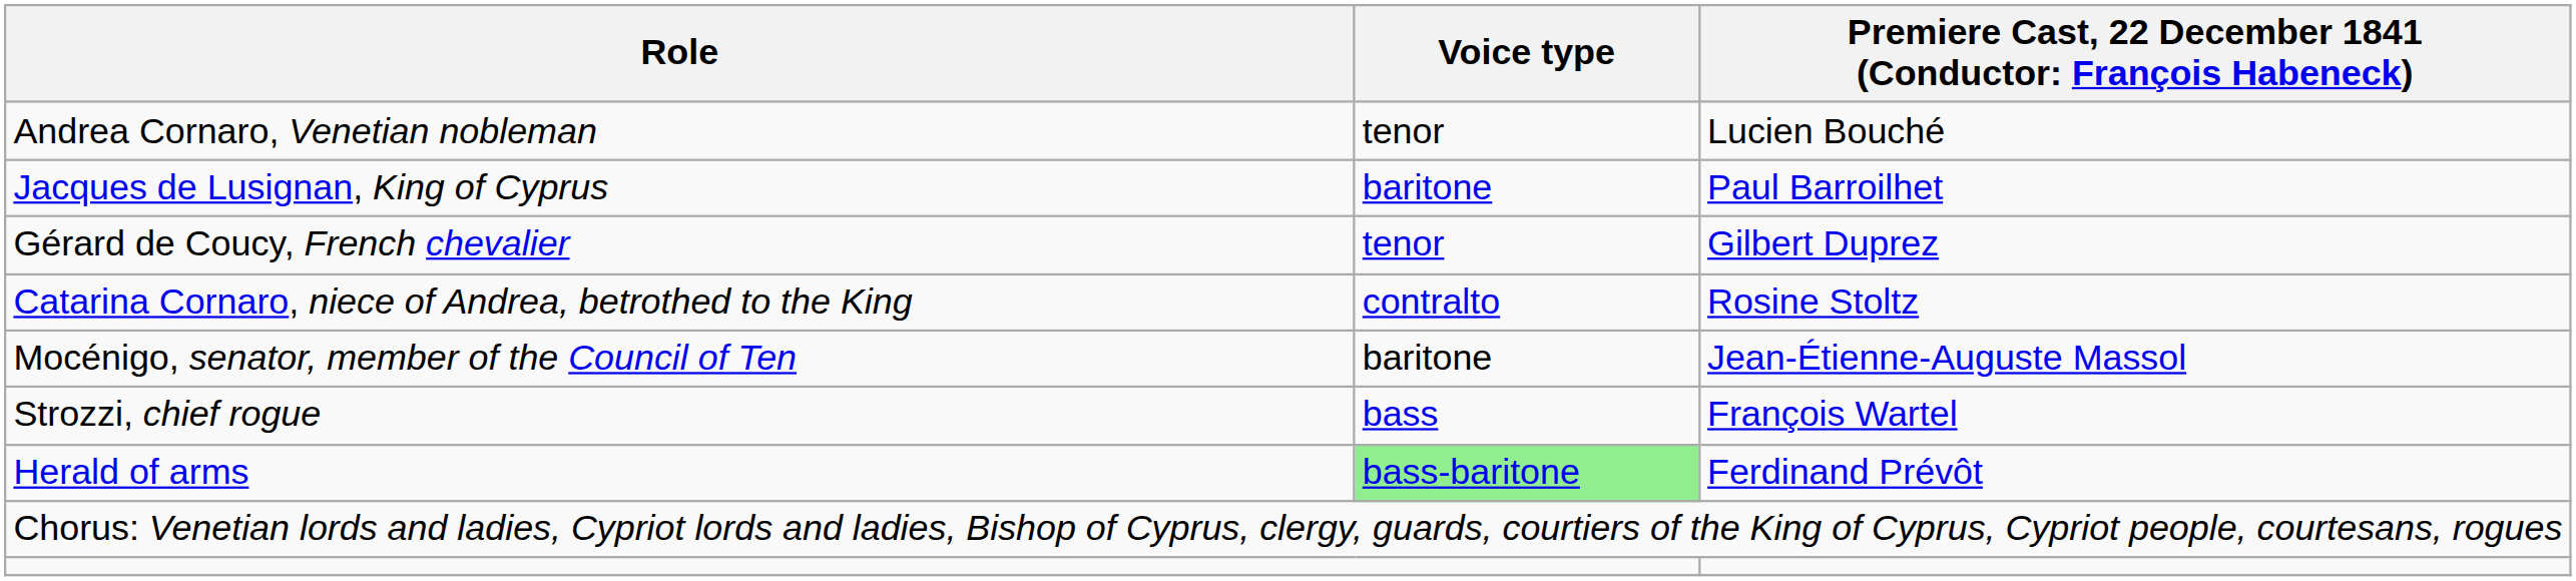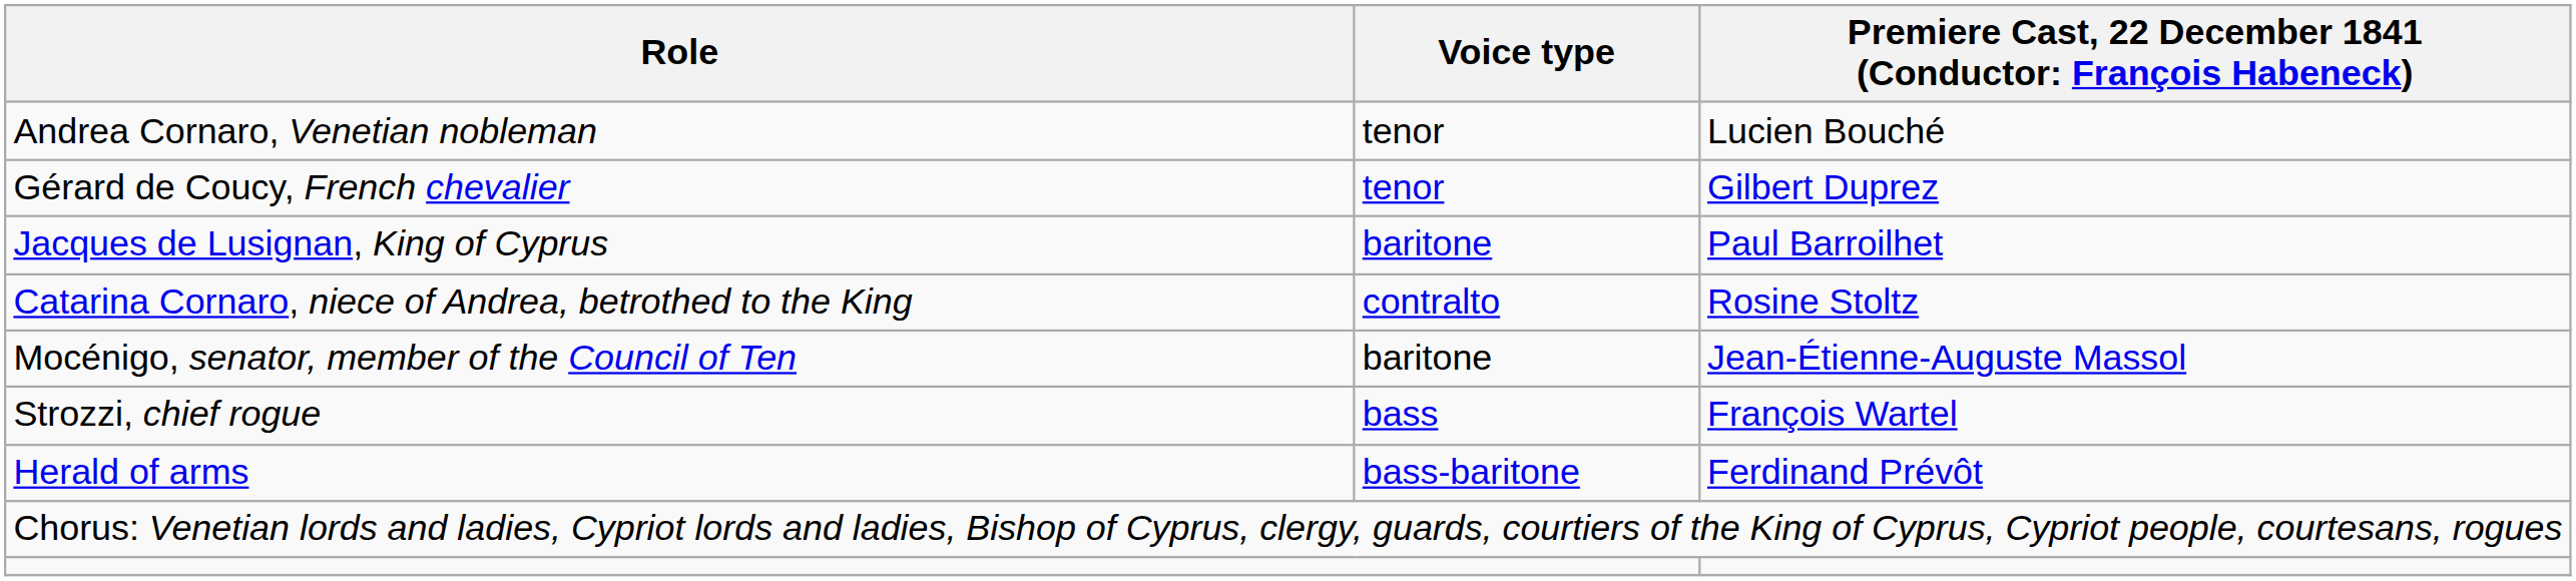 <table class="wikitable">
 <tr>
 <th>Role</th>
 <th>Voice type</th>
 <th>Premiere Cast, 22 December 1841<br>(Conductor: <a href='#'>François&nbsp;Habeneck</a>)</th>
 </tr>
 <tr>
 <td>Andrea Cornaro, <em>Venetian nobleman</em></td>
 <td>tenor</td>
 <td>Lucien Bouché</td>
 </tr>
 <tr>
+<td>Gérard de Coucy, <em>French <a href='#'>chevalier</a></em></td>
+<td><a href='#'>tenor</a></td>
+<td><a href='#'>Gilbert Duprez</a></td>
+</tr>
+<tr>
 <td><a href='#'>Jacques de Lusignan</a>, <em>King of Cyprus</em></td>
 <td><a href='#'>baritone</a></td>
 <td><a href='#'>Paul Barroilhet</a></td>
-</tr>
-<tr>
-<td>Gérard de Coucy, <em>French <a href='#'>chevalier</a></em></td>
-<td><a href='#'>tenor</a></td>
-<td><a href='#'>Gilbert Duprez</a></td>
 </tr>
 <tr>
 <td><a href='#'>Catarina Cornaro</a>, <em>niece of Andrea, betrothed to the King</em></td>
 <td><a href='#'>contralto</a></td>
 <td><a href='#'>Rosine Stoltz</a></td>
 </tr>
 <tr>
 <td>Mocénigo, <em>senator, member of the <a href='#'>Council of Ten</a></em></td>
 <td>baritone</td>
 <td><a href='#'>Jean-Étienne-Auguste Massol</a></td>
 </tr>
 <tr>
 <td>Strozzi, <em>chief rogue</em></td>
 <td><a href='#'>bass</a></td>
 <td><a href='#'>François Wartel</a></td>
 </tr>
 <tr>
 <td><a href='#'>Herald of arms</a></td>
-<td style="background: lightgreen;"><a href='#'>bass-baritone</a></td>
+<td><a href='#'>bass-baritone</a></td>
 <td><a href='#'>Ferdinand Prévôt</a></td>
 </tr>
 <tr>
 <td colspan="3">Chorus: <em>Venetian lords and ladies, Cypriot lords and ladies, Bishop of Cyprus, clergy, guards, courtiers of the King of Cyprus, Cypriot people, courtesans, rogues</em></td>
 </tr>
 <tr>
 <td colspan="2"></td>
 <td valign="bottom"></td>
 </tr>
 <tr>
 </tr>
 </table>
